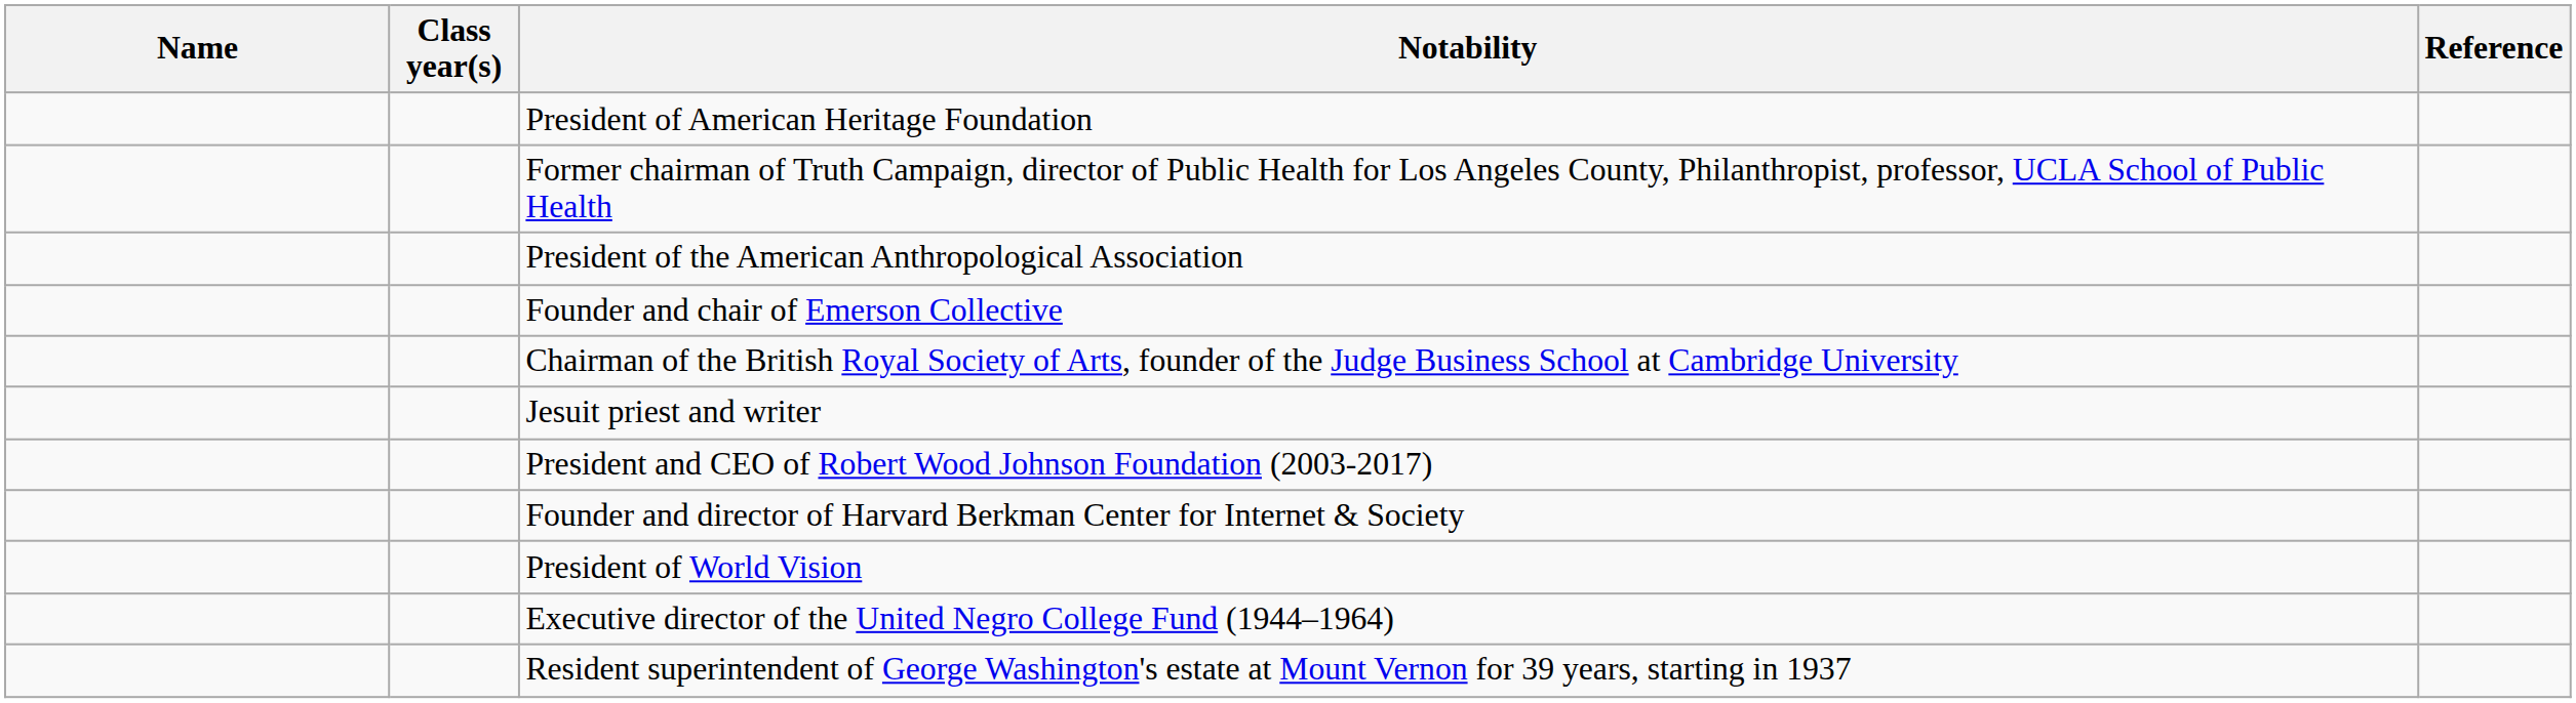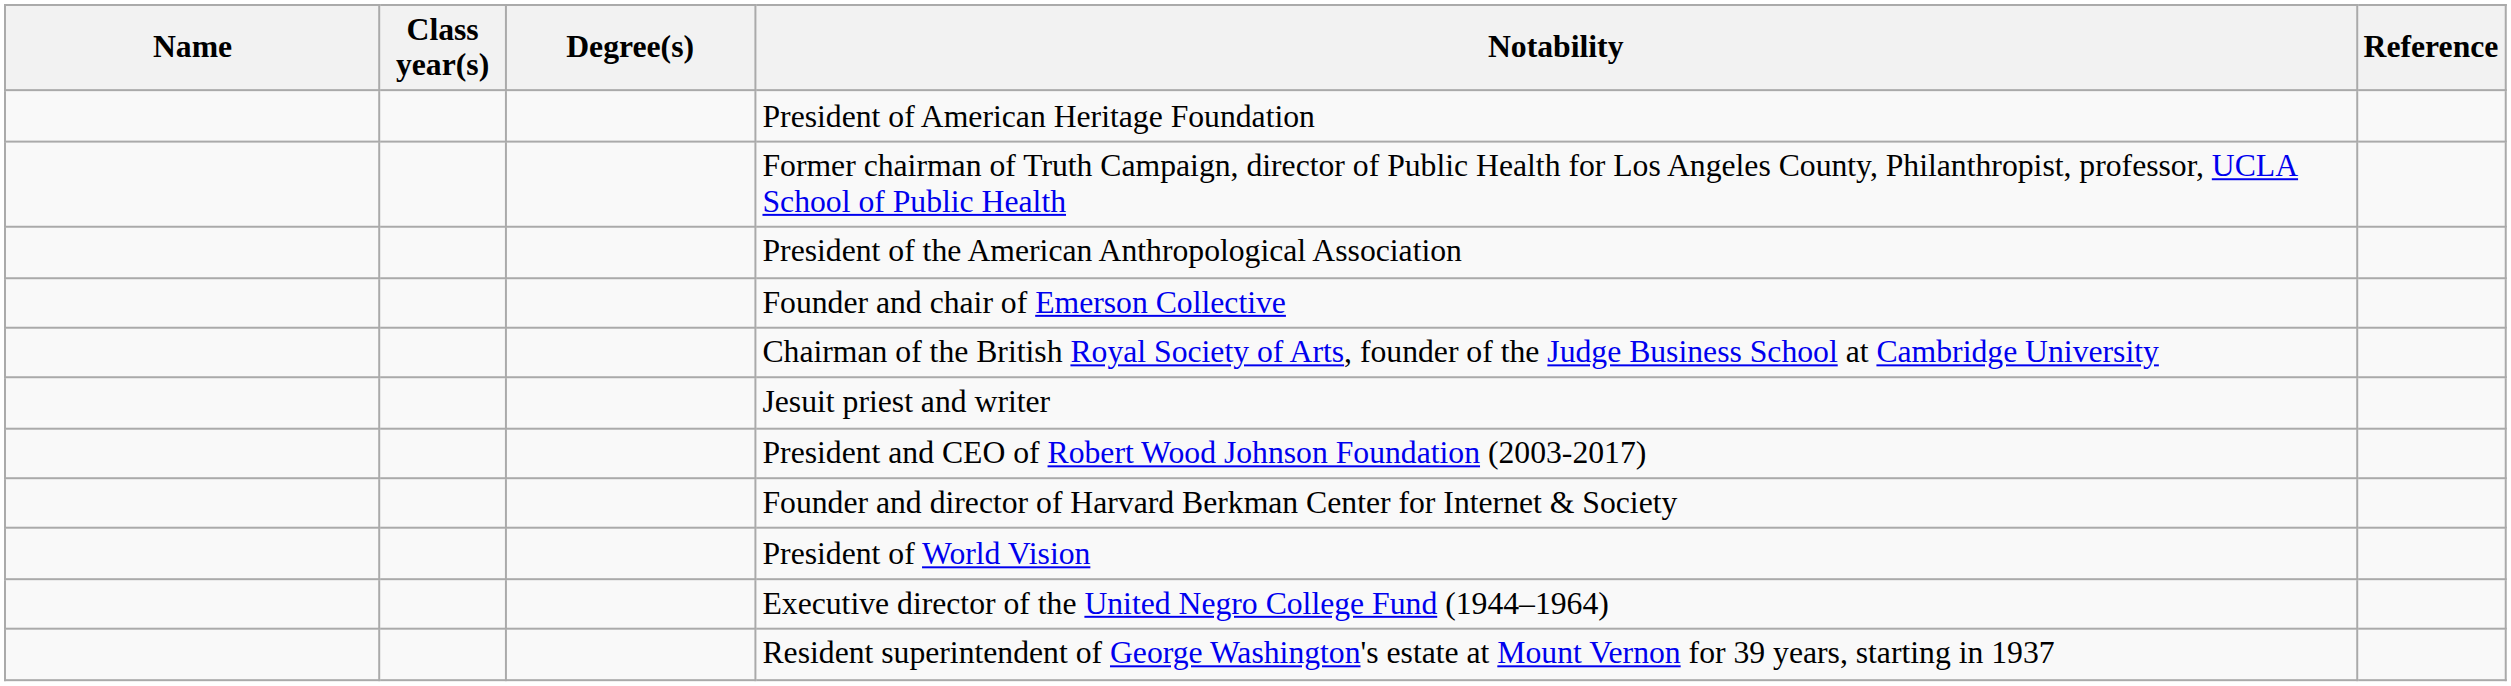 <table class="wikitable sortable" style="width:100%">
 <tr>
 <th style="width:15%;">Name</th>
 <th style="width:5%;">Class year(s)</th>
+<th style="width:10%;">Degree(s)</th>
 <th style="width:*;" class="unsortable">Notability</th>
 <th style="width:5%;" class="unsortable">Reference</th>
 </tr>
 <tr>
 <td></td>
 <td style="text-align:center;"></td>
+<td></td>
 <td>President of American Heritage Foundation</td>
 <td style="text-align:center;"></td>
 </tr>
 <tr>
 <td></td>
 <td style="text-align:center;"></td>
+<td></td>
 <td>Former chairman of Truth Campaign, director of Public Health for Los Angeles County, Philanthropist, professor, <a href='#'>UCLA School of Public Health</a></td>
 <td style="text-align:center;"></td>
 </tr>
 <tr>
 <td></td>
 <td style="text-align:center;"></td>
+<td></td>
 <td>President of the American Anthropological Association</td>
 <td style="text-align:center;"></td>
 </tr>
 <tr>
 <td></td>
 <td style="text-align:center;"></td>
+<td></td>
 <td>Founder and chair of <a href='#'>Emerson Collective</a></td>
 <td style="text-align:center;"></td>
 </tr>
 <tr>
 <td></td>
 <td style="text-align:center;"></td>
+<td></td>
 <td>Chairman of the British <a href='#'>Royal Society of Arts</a>, founder of the <a href='#'>Judge Business School</a> at <a href='#'>Cambridge University</a></td>
 <td style="text-align:center;"></td>
 </tr>
 <tr>
 <td></td>
 <td style="text-align:center;"></td>
+<td></td>
 <td>Jesuit priest and writer</td>
 <td style="text-align:center;"></td>
 </tr>
 <tr>
 <td></td>
 <td style="text-align:center;"></td>
+<td></td>
 <td>President and CEO of <a href='#'>Robert Wood Johnson Foundation</a> (2003-2017)</td>
 <td style="text-align:center;"></td>
 </tr>
 <tr>
 <td></td>
 <td style="text-align:center;"></td>
+<td></td>
 <td>Founder and director of Harvard Berkman Center for Internet & Society</td>
 <td style="text-align:center;"></td>
 </tr>
 <tr>
 <td></td>
 <td style="text-align:center;"></td>
+<td></td>
 <td>President of <a href='#'>World Vision</a></td>
 <td style="text-align:center;"></td>
 </tr>
 <tr>
 <td></td>
 <td style="text-align:center;"></td>
+<td></td>
 <td>Executive director of the <a href='#'>United Negro College Fund</a> (1944–1964)</td>
 <td style="text-align:center;"></td>
 </tr>
 <tr>
 <td></td>
 <td style="text-align:center;"></td>
+<td></td>
 <td>Resident superintendent of <a href='#'>George Washington</a>'s estate at <a href='#'>Mount Vernon</a> for 39 years, starting in 1937</td>
 <td style="text-align:center;"></td>
 </tr>
 </table>
